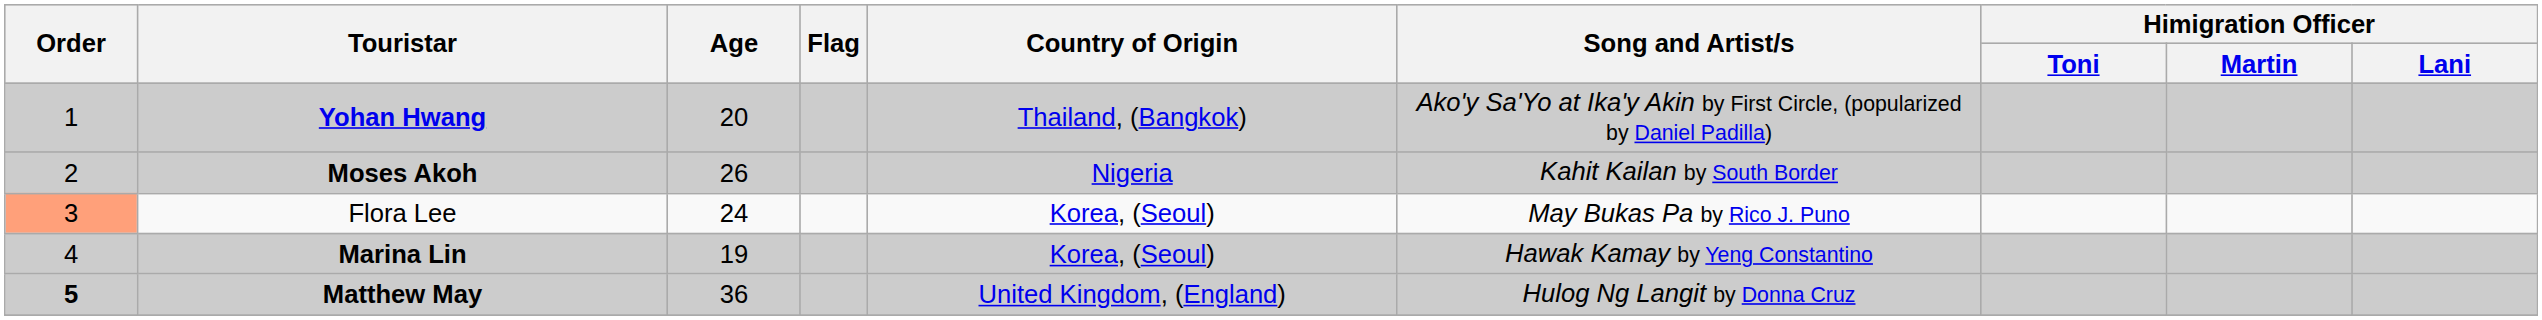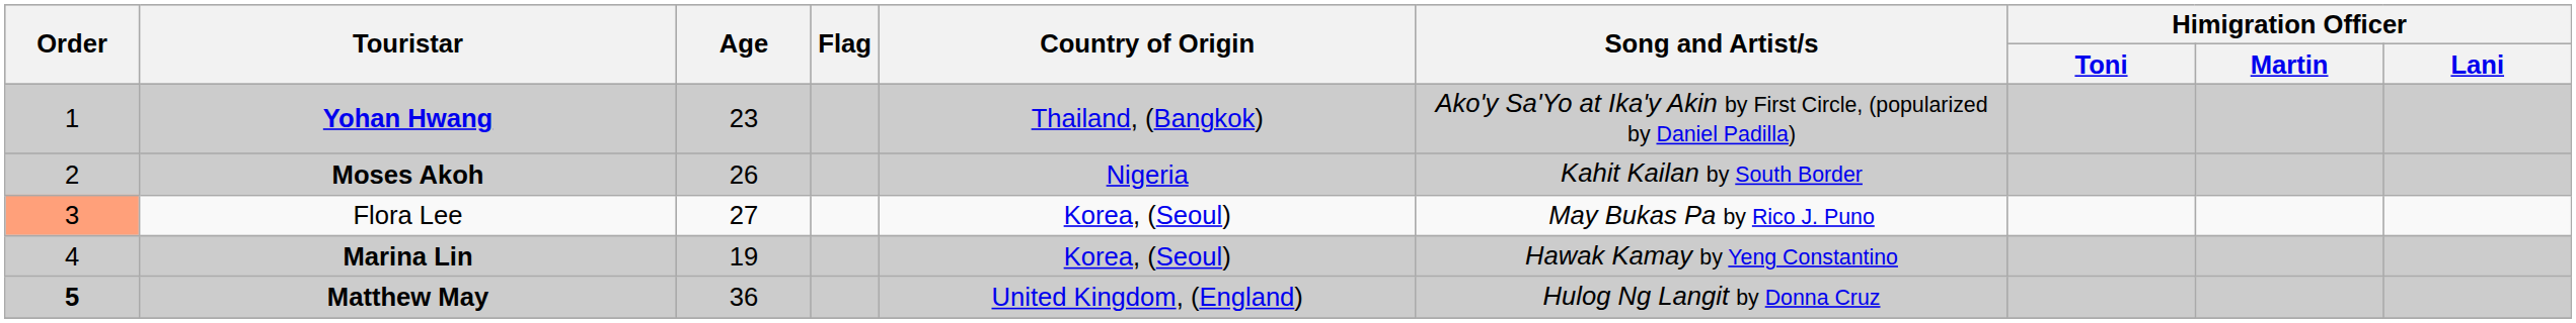 <table class="wikitable" style="text-align:center; line-height:17px; width:100%;">
 <tr>
 <th scope="col" rowspan="2" width="05%">Order</th>
 <th scope="col" rowspan="2" width="20%">Touristar</th>
 <th scope="col" rowspan="2" width="05%">Age</th>
 <th scope="col" rowspan="2" width="02%">Flag</th>
 <th scope="col" rowspan="2" width="20%">Country of Origin</th>
 <th scope="col" rowspan="2" width="22%">Song and Artist/s</th>
 <th scope="col" colspan="3" width="28%">Himigration Officer</th>
 </tr>
 <tr>
 <th width="07%"><a href='#'>Toni</a></th>
 <th width="07%"><a href='#'>Martin</a></th>
 <th width="07%"><a href='#'>Lani</a></th>
 </tr>
 <tr style="background:#CCCCCC;">
 <td>1</td>
 <td><strong><a href='#'>Yohan Hwang</a></strong></td>
-<td>20</td>
+<td>23</td>
 <td></td>
 <td><a href='#'>Thailand</a>, (<a href='#'>Bangkok</a>)</td>
 <td><em>Ako'y Sa'Yo at Ika'y Akin</em> <small>by First Circle, (popularized by <a href='#'>Daniel Padilla</a>)</small></td>
 <td></td>
 <td></td>
 <td></td>
 </tr>
 <tr style="background:#CCCCCC;">
 <td>2</td>
 <td><strong>Moses Akoh</strong></td>
 <td>26</td>
 <td></td>
 <td><a href='#'>Nigeria</a></td>
 <td><em>Kahit Kailan</em> <small>by <a href='#'>South Border</a></small></td>
 <td></td>
 <td></td>
 <td></td>
 </tr>
 <tr>
 <td style="background: lightsalmon;">3</td>
 <td>Flora Lee</td>
-<td>24</td>
+<td>27</td>
 <td></td>
 <td><a href='#'>Korea</a>, (<a href='#'>Seoul</a>)</td>
 <td><em>May Bukas Pa</em> <small>by <a href='#'>Rico J. Puno</a></small></td>
 <td></td>
 <td></td>
 <td></td>
 </tr>
 <tr style="background:#CCCCCC;">
 <td>4</td>
 <td><strong>Marina Lin</strong></td>
 <td>19</td>
 <td></td>
 <td><a href='#'>Korea</a>, (<a href='#'>Seoul</a>)</td>
 <td><em>Hawak Kamay</em> <small>by <a href='#'>Yeng Constantino</a></small></td>
 <td></td>
 <td></td>
 <td></td>
 </tr>
 <tr style="background:#CCCCCC;">
 <td><strong>5</strong></td>
 <td><strong>Matthew May</strong></td>
 <td>36</td>
 <td></td>
 <td><a href='#'>United Kingdom</a>, (<a href='#'>England</a>)</td>
 <td><em>Hulog Ng Langit</em> <small>by <a href='#'>Donna Cruz</a></small></td>
 <td></td>
 <td></td>
 <td></td>
 </tr>
 <tr>
 </tr>
 </table>
